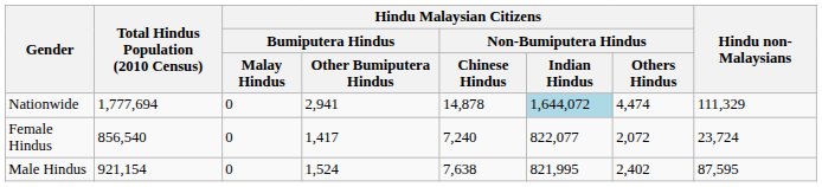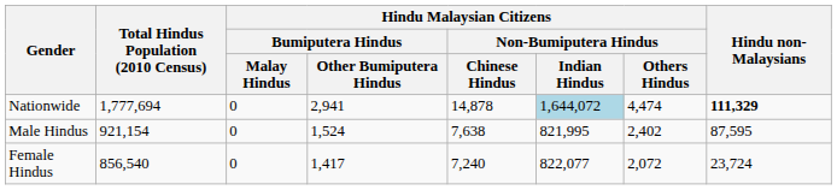 <table class="wikitable sortable">
 <tr>
 <th rowspan=3>Gender</th>
 <th rowspan=3>Total Hindus Population<br>(2010 Census)</th>
 <th colspan=5>Hindu Malaysian Citizens</th>
 <th rowspan=3>Hindu non-Malaysians</th>
 </tr>
 <tr>
 <th colspan=2>Bumiputera Hindus</th>
 <th colspan=3>Non-Bumiputera Hindus</th>
 </tr>
 <tr>
 <th>Malay Hindus</th>
 <th>Other Bumiputera Hindus</th>
 <th>Chinese Hindus</th>
 <th>Indian Hindus</th>
 <th>Others Hindus</th>
 </tr>
 <tr>
 <td>Nationwide</td>
 <td>1,777,694</td>
 <td>0</td>
 <td>2,941</td>
 <td>14,878</td>
 <td style="background: lightblue;">1,644,072</td>
 <td>4,474</td>
-<td>111,329</td>
+<td><strong>111,329</strong></td>
+</tr>
+<tr>
+<td>Male Hindus</td>
+<td>921,154</td>
+<td>0</td>
+<td>1,524</td>
+<td>7,638</td>
+<td>821,995</td>
+<td>2,402</td>
+<td>87,595</td>
 </tr>
 <tr>
 <td>Female Hindus</td>
 <td>856,540</td>
 <td>0</td>
 <td>1,417</td>
 <td>7,240</td>
 <td>822,077</td>
 <td>2,072</td>
 <td>23,724</td>
 </tr>
-<tr>
-<td>Male Hindus</td>
-<td>921,154</td>
-<td>0</td>
-<td>1,524</td>
-<td>7,638</td>
-<td>821,995</td>
-<td>2,402</td>
-<td>87,595</td>
-</tr>
 </table>
